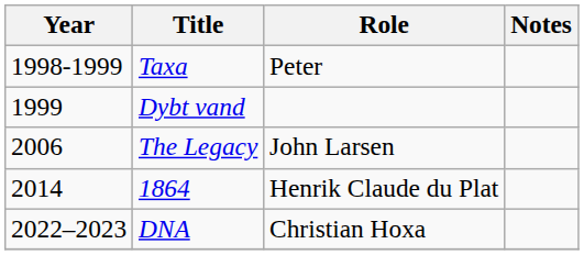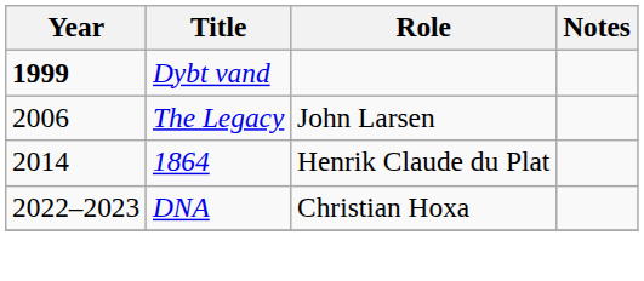 <table class="wikitable sortable">
 <tr>
 <th>Year</th>
 <th>Title</th>
 <th>Role</th>
 <th class="unsortable">Notes</th>
 </tr>
 <tr>
-<td>1998-1999</td>
-<td><em><a href='#'>Taxa</a></em></td>
-<td>Peter</td>
-<td></td>
-</tr>
-<tr>
-<td>1999</td>
+<td><strong>1999</strong></td>
 <td><em><a href='#'>Dybt vand</a></em></td>
 <td></td>
 <td></td>
 </tr>
 <tr>
 <td>2006</td>
 <td><em><a href='#'>The Legacy</a></em></td>
 <td>John Larsen</td>
 <td></td>
 </tr>
 <tr>
 <td>2014</td>
 <td><em><a href='#'>1864</a></em></td>
 <td>Henrik Claude du Plat</td>
 <td></td>
 </tr>
 <tr>
 <td>2022–2023</td>
 <td><em><a href='#'>DNA</a></em></td>
 <td>Christian Hoxa</td>
 <td></td>
 </tr>
 <tr>
 </tr>
 </table>
